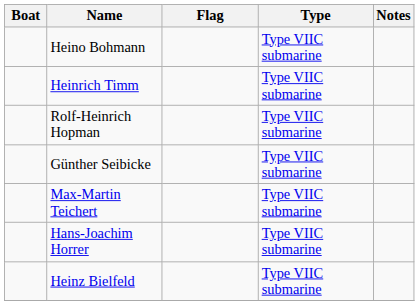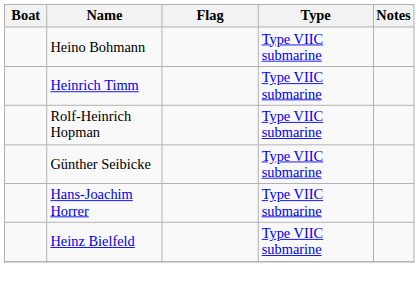 <table class="wikitable sortable">
 <tr>
 <th scope="col" width="40px">Boat</th>
 <th scope="col" width="120px">Name</th>
 <th scope="col" width="100px">Flag</th>
 <th scope="col" width="120px">Type</th>
 <th>Notes</th>
 </tr>
 <tr>
 <td align="left"></td>
 <td align="left">Heino Bohmann</td>
 <td align="left"></td>
 <td align="left"><a href='#'>Type VIIC submarine</a></td>
 <td align="left"></td>
 </tr>
 <tr>
 <td align="left"></td>
 <td align="left"><a href='#'>Heinrich Timm</a></td>
 <td align="left"></td>
 <td align="left"><a href='#'>Type VIIC submarine</a></td>
 <td align="left"></td>
 </tr>
 <tr>
 <td align="left"></td>
 <td align="left">Rolf-Heinrich Hopman</td>
 <td align="left"></td>
 <td align="left"><a href='#'>Type VIIC submarine</a></td>
 <td align="left"></td>
 </tr>
 <tr>
 <td align="left"></td>
 <td align="left">Günther Seibicke</td>
 <td align="left"></td>
 <td align="left"><a href='#'>Type VIIC submarine</a></td>
 <td align="left"></td>
 </tr>
 <tr>
 <td align="left"></td>
-<td align="left"><a href='#'>Max-Martin Teichert</a></td>
-<td align="left"></td>
-<td align="left"><a href='#'>Type VIIC submarine</a></td>
-<td align="left"></td>
-</tr>
-<tr>
-<td align="left"></td>
 <td align="left"><a href='#'>Hans-Joachim Horrer</a></td>
 <td align="left"></td>
 <td align="left"><a href='#'>Type VIIC submarine</a></td>
 <td align="left"></td>
 </tr>
 <tr>
 <td align="left"></td>
 <td align="left"><a href='#'>Heinz Bielfeld</a></td>
 <td align="left"></td>
 <td align="left"><a href='#'>Type VIIC submarine</a></td>
 <td align="left"></td>
 </tr>
 <tr>
 </tr>
 </table>
